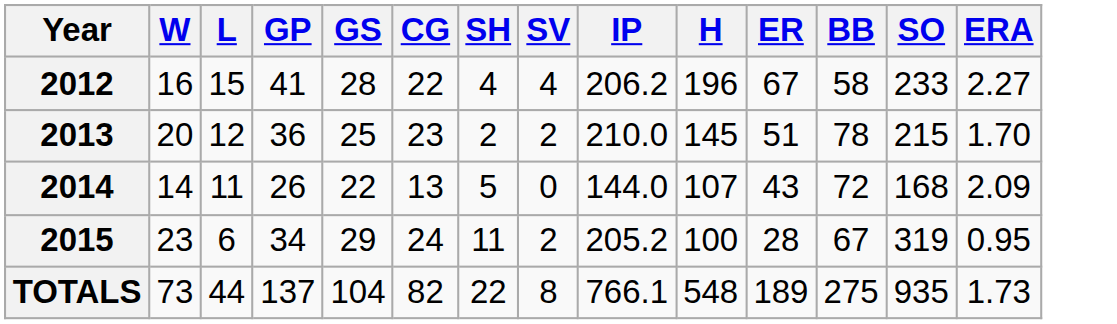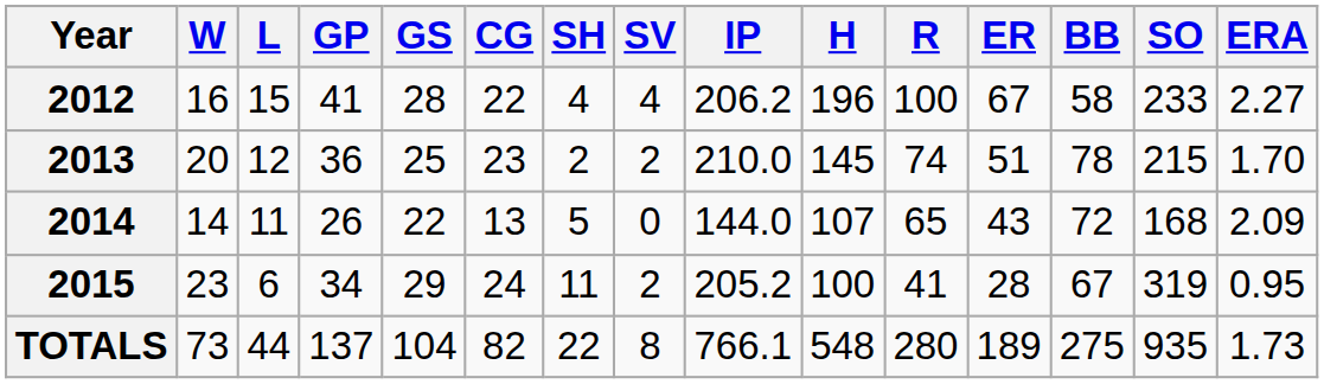 <table class="wikitable" style="text-align:center;">
 <tr>
 <th>Year</th>
 <th><a href='#'>W</a></th>
 <th><a href='#'>L</a></th>
 <th><a href='#'>GP</a></th>
 <th><a href='#'>GS</a></th>
 <th><a href='#'>CG</a></th>
 <th><a href='#'>SH</a></th>
 <th><a href='#'>SV</a></th>
 <th><a href='#'>IP</a></th>
 <th><a href='#'>H</a></th>
+<th><a href='#'>R</a></th>
 <th><a href='#'>ER</a></th>
 <th><a href='#'>BB</a></th>
 <th><a href='#'>SO</a></th>
 <th><a href='#'>ERA</a></th>
 </tr>
 <tr>
 <th>2012</th>
 <td>16</td>
 <td>15</td>
 <td>41</td>
 <td>28</td>
 <td>22</td>
 <td>4</td>
 <td>4</td>
 <td>206.2</td>
 <td>196</td>
+<td>100</td>
 <td>67</td>
 <td>58</td>
 <td>233</td>
 <td>2.27</td>
 </tr>
 <tr>
 <th>2013</th>
 <td>20</td>
 <td>12</td>
 <td>36</td>
 <td>25</td>
 <td>23</td>
 <td>2</td>
 <td>2</td>
 <td>210.0</td>
 <td>145</td>
+<td>74</td>
 <td>51</td>
 <td>78</td>
 <td>215</td>
 <td>1.70</td>
 </tr>
 <tr>
 <th>2014</th>
 <td>14</td>
 <td>11</td>
 <td>26</td>
 <td>22</td>
 <td>13</td>
 <td>5</td>
 <td>0</td>
 <td>144.0</td>
 <td>107</td>
+<td>65</td>
 <td>43</td>
 <td>72</td>
 <td>168</td>
 <td>2.09</td>
 </tr>
 <tr>
 <th>2015</th>
 <td>23</td>
 <td>6</td>
 <td>34</td>
 <td>29</td>
 <td>24</td>
 <td>11</td>
 <td>2</td>
 <td>205.2</td>
 <td>100</td>
+<td>41</td>
 <td>28</td>
 <td>67</td>
 <td>319</td>
 <td>0.95</td>
 </tr>
 <tr>
 <th>TOTALS</th>
 <td>73</td>
 <td>44</td>
 <td>137</td>
 <td>104</td>
 <td>82</td>
 <td>22</td>
 <td>8</td>
 <td>766.1</td>
 <td>548</td>
+<td>280</td>
 <td>189</td>
 <td>275</td>
 <td>935</td>
 <td>1.73</td>
 </tr>
 </table>
